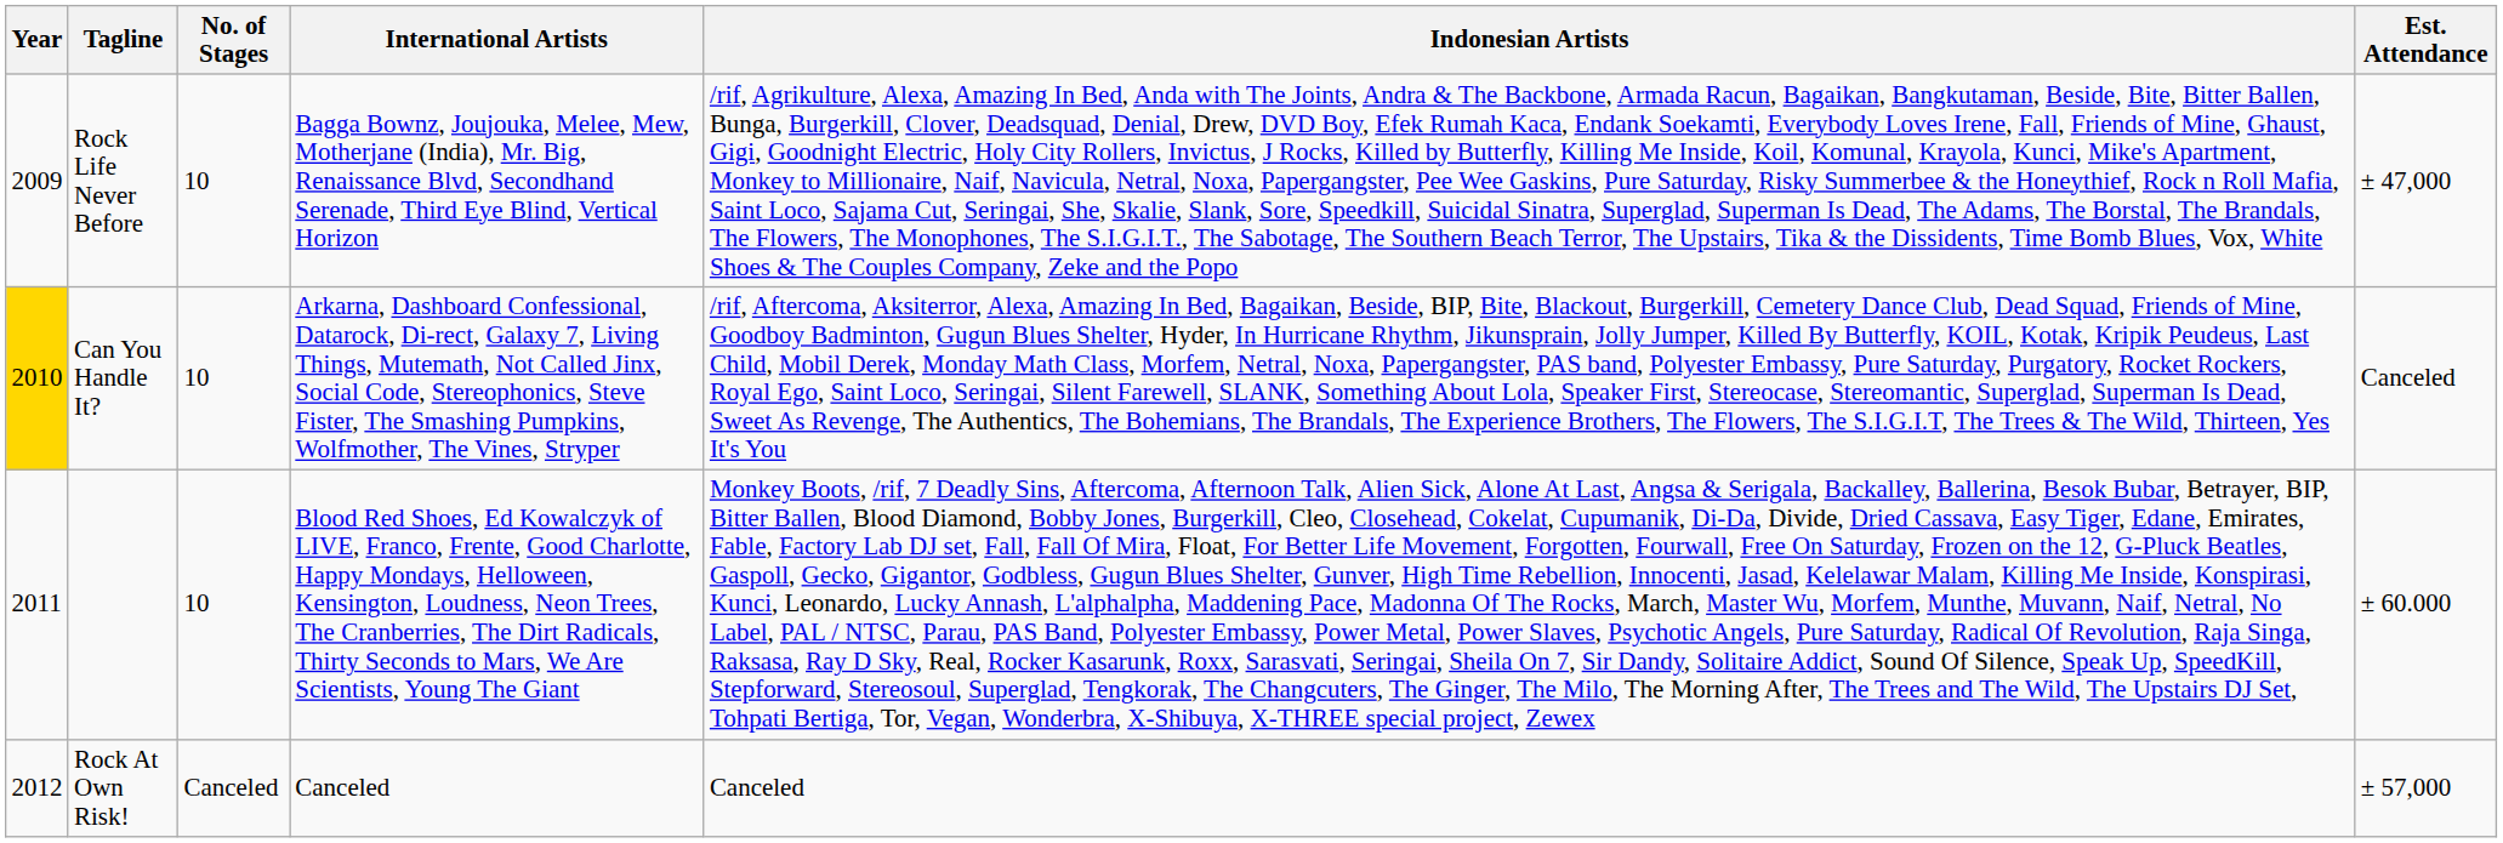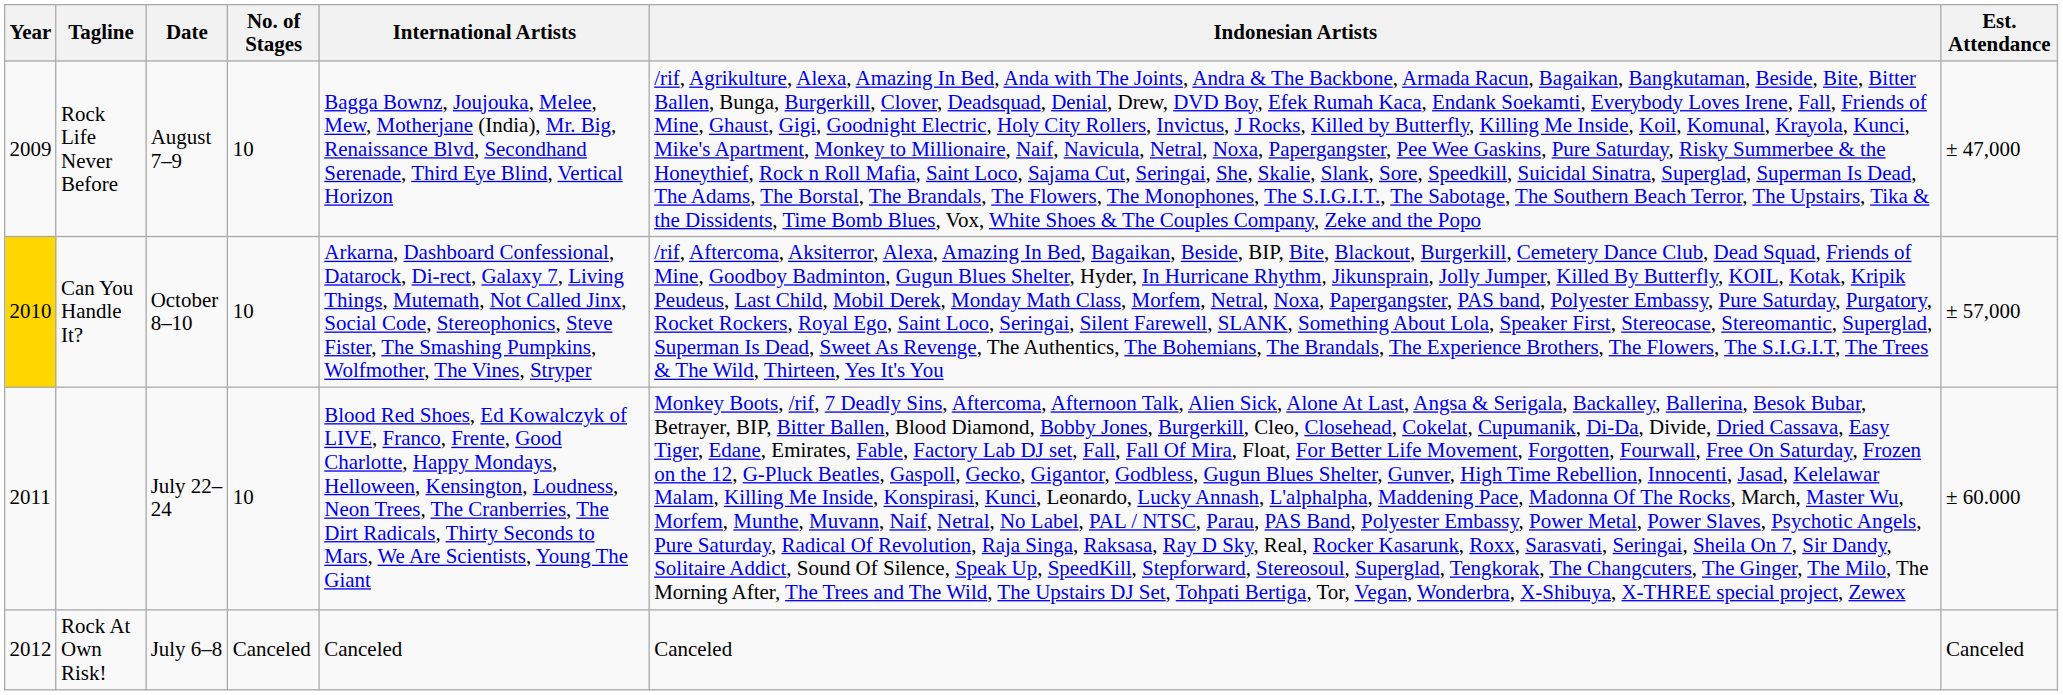 <table class="wikitable">
 <tr>
 <th>Year</th>
 <th>Tagline</th>
+<th>Date</th>
 <th>No. of Stages</th>
 <th>International Artists</th>
 <th>Indonesian Artists</th>
 <th>Est. Attendance</th>
 </tr>
 <tr>
 <td>2009</td>
 <td>Rock Life Never Before</td>
+<td>August 7–9</td>
 <td>10</td>
 <td><a href='#'>Bagga Bownz</a>, <a href='#'>Joujouka</a>, <a href='#'>Melee</a>, <a href='#'>Mew</a>, <a href='#'>Motherjane</a> (India), <a href='#'>Mr. Big</a>, <a href='#'>Renaissance Blvd</a>, <a href='#'>Secondhand Serenade</a>, <a href='#'>Third Eye Blind</a>, <a href='#'>Vertical Horizon</a></td>
 <td><a href='#'>/rif</a>, <a href='#'>Agrikulture</a>, <a href='#'>Alexa</a>, <a href='#'>Amazing In Bed</a>, <a href='#'>Anda with The Joints</a>, <a href='#'>Andra & The Backbone</a>, <a href='#'>Armada Racun</a>, <a href='#'>Bagaikan</a>, <a href='#'>Bangkutaman</a>, <a href='#'>Beside</a>, <a href='#'>Bite</a>, <a href='#'>Bitter Ballen</a>, Bunga, <a href='#'>Burgerkill</a>, <a href='#'>Clover</a>, <a href='#'>Deadsquad</a>, <a href='#'>Denial</a>, Drew, <a href='#'>DVD Boy</a>, <a href='#'>Efek Rumah Kaca</a>, <a href='#'>Endank Soekamti</a>, <a href='#'>Everybody Loves Irene</a>, <a href='#'>Fall</a>, <a href='#'>Friends of Mine</a>, <a href='#'>Ghaust</a>, <a href='#'>Gigi</a>, <a href='#'>Goodnight Electric</a>, <a href='#'>Holy City Rollers</a>, <a href='#'>Invictus</a>, <a href='#'>J Rocks</a>, <a href='#'>Killed by Butterfly</a>, <a href='#'>Killing Me Inside</a>, <a href='#'>Koil</a>, <a href='#'>Komunal</a>, <a href='#'>Krayola</a>, <a href='#'>Kunci</a>, <a href='#'>Mike's Apartment</a>, <a href='#'>Monkey to Millionaire</a>, <a href='#'>Naif</a>, <a href='#'>Navicula</a>, <a href='#'>Netral</a>, <a href='#'>Noxa</a>, <a href='#'>Papergangster</a>, <a href='#'>Pee Wee Gaskins</a>, <a href='#'>Pure Saturday</a>, <a href='#'>Risky Summerbee & the Honeythief</a>, <a href='#'>Rock n Roll Mafia</a>, <a href='#'>Saint Loco</a>, <a href='#'>Sajama Cut</a>, <a href='#'>Seringai</a>, <a href='#'>She</a>, <a href='#'>Skalie</a>, <a href='#'>Slank</a>, <a href='#'>Sore</a>, <a href='#'>Speedkill</a>, <a href='#'>Suicidal Sinatra</a>, <a href='#'>Superglad</a>, <a href='#'>Superman Is Dead</a>, <a href='#'>The Adams</a>, <a href='#'>The Borstal</a>, <a href='#'>The Brandals</a>, <a href='#'>The Flowers</a>, <a href='#'>The Monophones</a>, <a href='#'>The S.I.G.I.T.</a>, <a href='#'>The Sabotage</a>, <a href='#'>The Southern Beach Terror</a>, <a href='#'>The Upstairs</a>, <a href='#'>Tika & the Dissidents</a>, <a href='#'>Time Bomb Blues</a>, Vox, <a href='#'>White Shoes & The Couples Company</a>, <a href='#'>Zeke and the Popo</a></td>
 <td>± 47,000 </td>
 </tr>
 <tr>
 <td style="background: gold;">2010</td>
 <td>Can You Handle It?</td>
+<td>October 8–10</td>
 <td>10</td>
 <td><a href='#'>Arkarna</a>, <a href='#'>Dashboard Confessional</a>, <a href='#'>Datarock</a>, <a href='#'>Di-rect</a>, <a href='#'>Galaxy 7</a>, <a href='#'>Living Things</a>, <a href='#'>Mutemath</a>, <a href='#'>Not Called Jinx</a>, <a href='#'>Social Code</a>, <a href='#'>Stereophonics</a>, <a href='#'>Steve Fister</a>, <a href='#'>The Smashing Pumpkins</a>, <a href='#'>Wolfmother</a>, <a href='#'>The Vines</a>, <a href='#'>Stryper</a></td>
 <td><a href='#'>/rif</a>, <a href='#'>Aftercoma</a>, <a href='#'>Aksiterror</a>, <a href='#'>Alexa</a>, <a href='#'>Amazing In Bed</a>, <a href='#'>Bagaikan</a>, <a href='#'>Beside</a>, BIP, <a href='#'>Bite</a>, <a href='#'>Blackout</a>, <a href='#'>Burgerkill</a>, <a href='#'>Cemetery Dance Club</a>, <a href='#'>Dead Squad</a>, <a href='#'>Friends of Mine</a>, <a href='#'>Goodboy Badminton</a>, <a href='#'>Gugun Blues Shelter</a>, Hyder, <a href='#'>In Hurricane Rhythm</a>, <a href='#'>Jikunsprain</a>, <a href='#'>Jolly Jumper</a>, <a href='#'>Killed By Butterfly</a>, <a href='#'>KOIL</a>, <a href='#'>Kotak</a>, <a href='#'>Kripik Peudeus</a>, <a href='#'>Last Child</a>, <a href='#'>Mobil Derek</a>, <a href='#'>Monday Math Class</a>, <a href='#'>Morfem</a>, <a href='#'>Netral</a>, <a href='#'>Noxa</a>, <a href='#'>Papergangster</a>, <a href='#'>PAS band</a>, <a href='#'>Polyester Embassy</a>, <a href='#'>Pure Saturday</a>, <a href='#'>Purgatory</a>, <a href='#'>Rocket Rockers</a>, <a href='#'>Royal Ego</a>, <a href='#'>Saint Loco</a>, <a href='#'>Seringai</a>, <a href='#'>Silent Farewell</a>, <a href='#'>SLANK</a>, <a href='#'>Something About Lola</a>, <a href='#'>Speaker First</a>, <a href='#'>Stereocase</a>, <a href='#'>Stereomantic</a>, <a href='#'>Superglad</a>, <a href='#'>Superman Is Dead</a>, <a href='#'>Sweet As Revenge</a>, The Authentics, <a href='#'>The Bohemians</a>, <a href='#'>The Brandals</a>, <a href='#'>The Experience Brothers</a>, <a href='#'>The Flowers</a>, <a href='#'>The S.I.G.I.T</a>, <a href='#'>The Trees & The Wild</a>, <a href='#'>Thirteen</a>, <a href='#'>Yes It's You</a></td>
-<td>Canceled</td>
+<td>± 57,000</td>
 </tr>
 <tr>
 <td>2011</td>
 <td></td>
+<td>July 22–24</td>
 <td>10</td>
 <td><a href='#'>Blood Red Shoes</a>, <a href='#'>Ed Kowalczyk of LIVE</a>, <a href='#'>Franco</a>, <a href='#'>Frente</a>, <a href='#'>Good Charlotte</a>, <a href='#'>Happy Mondays</a>, <a href='#'>Helloween</a>, <a href='#'>Kensington</a>, <a href='#'>Loudness</a>, <a href='#'>Neon Trees</a>, <a href='#'>The Cranberries</a>, <a href='#'>The Dirt Radicals</a>, <a href='#'>Thirty Seconds to Mars</a>, <a href='#'>We Are Scientists</a>, <a href='#'>Young The Giant</a></td>
 <td><a href='#'>Monkey Boots</a>, <a href='#'>/rif</a>, <a href='#'>7 Deadly Sins</a>, <a href='#'>Aftercoma</a>, <a href='#'>Afternoon Talk</a>, <a href='#'>Alien Sick</a>, <a href='#'>Alone At Last</a>, <a href='#'>Angsa & Serigala</a>, <a href='#'>Backalley</a>, <a href='#'>Ballerina</a>, <a href='#'>Besok Bubar</a>, Betrayer, BIP, <a href='#'>Bitter Ballen</a>, Blood Diamond, <a href='#'>Bobby Jones</a>, <a href='#'>Burgerkill</a>, Cleo, <a href='#'>Closehead</a>, <a href='#'>Cokelat</a>, <a href='#'>Cupumanik</a>, <a href='#'>Di-Da</a>, Divide, <a href='#'>Dried Cassava</a>, <a href='#'>Easy Tiger</a>, <a href='#'>Edane</a>, Emirates, <a href='#'>Fable</a>, <a href='#'>Factory Lab DJ set</a>, <a href='#'>Fall</a>, <a href='#'>Fall Of Mira</a>, Float, <a href='#'>For Better Life Movement</a>, <a href='#'>Forgotten</a>, <a href='#'>Fourwall</a>, <a href='#'>Free On Saturday</a>, <a href='#'>Frozen on the 12</a>, <a href='#'>G-Pluck Beatles</a>, <a href='#'>Gaspoll</a>, <a href='#'>Gecko</a>, <a href='#'>Gigantor</a>, <a href='#'>Godbless</a>, <a href='#'>Gugun Blues Shelter</a>, <a href='#'>Gunver</a>, <a href='#'>High Time Rebellion</a>, <a href='#'>Innocenti</a>, <a href='#'>Jasad</a>, <a href='#'>Kelelawar Malam</a>, <a href='#'>Killing Me Inside</a>, <a href='#'>Konspirasi</a>, <a href='#'>Kunci</a>, Leonardo, <a href='#'>Lucky Annash</a>, <a href='#'>L'alphalpha</a>, <a href='#'>Maddening Pace</a>, <a href='#'>Madonna Of The Rocks</a>, March, <a href='#'>Master Wu</a>, <a href='#'>Morfem</a>, <a href='#'>Munthe</a>, <a href='#'>Muvann</a>, <a href='#'>Naif</a>, <a href='#'>Netral</a>, <a href='#'>No Label</a>, <a href='#'>PAL / NTSC</a>, <a href='#'>Parau</a>, <a href='#'>PAS Band</a>, <a href='#'>Polyester Embassy</a>, <a href='#'>Power Metal</a>, <a href='#'>Power Slaves</a>, <a href='#'>Psychotic Angels</a>, <a href='#'>Pure Saturday</a>, <a href='#'>Radical Of Revolution</a>, <a href='#'>Raja Singa</a>, <a href='#'>Raksasa</a>, <a href='#'>Ray D Sky</a>, Real, <a href='#'>Rocker Kasarunk</a>, <a href='#'>Roxx</a>, <a href='#'>Sarasvati</a>, <a href='#'>Seringai</a>, <a href='#'>Sheila On 7</a>, <a href='#'>Sir Dandy</a>, <a href='#'>Solitaire Addict</a>, Sound Of Silence, <a href='#'>Speak Up</a>, <a href='#'>SpeedKill</a>, <a href='#'>Stepforward</a>, <a href='#'>Stereosoul</a>, <a href='#'>Superglad</a>, <a href='#'>Tengkorak</a>, <a href='#'>The Changcuters</a>, <a href='#'>The Ginger</a>, <a href='#'>The Milo</a>, The Morning After, <a href='#'>The Trees and The Wild</a>, <a href='#'>The Upstairs DJ Set</a>, <a href='#'>Tohpati Bertiga</a>, Tor, <a href='#'>Vegan</a>, <a href='#'>Wonderbra</a>, <a href='#'>X-Shibuya</a>, <a href='#'>X-THREE special project</a>, <a href='#'>Zewex</a></td>
 <td>± 60.000</td>
 </tr>
 <tr>
 <td>2012</td>
 <td>Rock At Own Risk!</td>
+<td>July 6–8</td>
 <td>Canceled</td>
 <td>Canceled</td>
 <td>Canceled</td>
-<td>± 57,000</td>
+<td>Canceled</td>
 </tr>
 </table>
